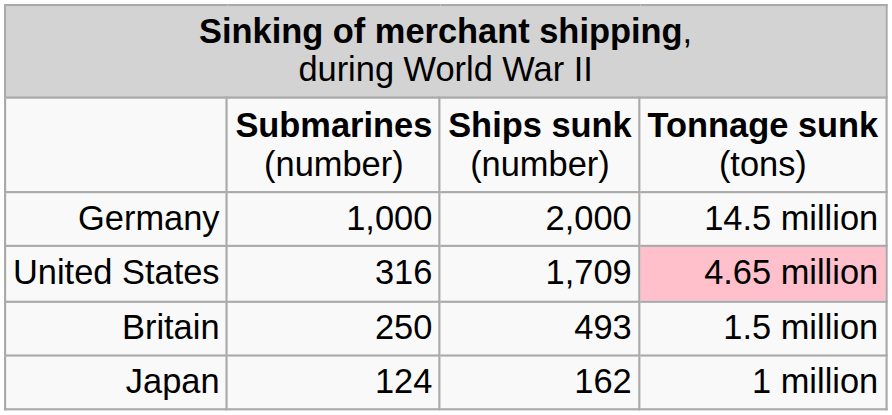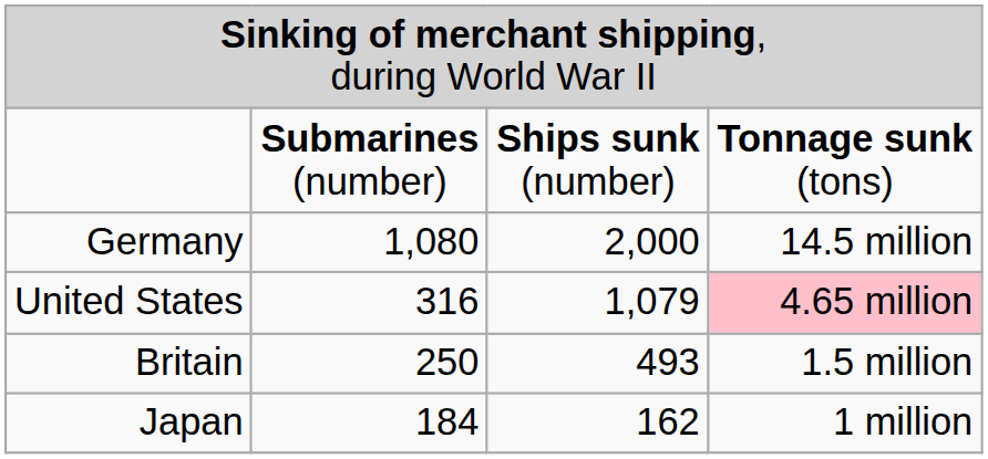 <table class="wikitable floatleft" style="text-align:right;">
 <tr>
 <td colspan="4" align="center" cellspacing="0" style="background:lightgrey; color:black"><strong>Sinking of merchant shipping</strong>,<br>during World War II</td>
 </tr>
 <tr>
 <td align=center rowspan=1></td>
 <td align=center rowspan=1><strong>Submarines</strong><br>(number)</td>
 <td colspan="1" align=center><strong>Ships sunk</strong><br>(number)</td>
 <td colspan="1" align=center><strong>Tonnage sunk</strong><br>(tons)</td>
 </tr>
 <tr>
 <td>Germany</td>
-<td>1,000</td>
+<td>1,080</td>
 <td>2,000</td>
 <td>14.5 million</td>
 </tr>
 <tr>
 <td>United States</td>
 <td>316</td>
-<td>1,709</td>
+<td>1,079</td>
 <td style="background: pink;">4.65 million</td>
 </tr>
 <tr>
 <td>Britain</td>
 <td>250</td>
 <td>493</td>
 <td>1.5 million</td>
 </tr>
 <tr>
 <td>Japan</td>
-<td>124</td>
+<td>184</td>
 <td>162</td>
 <td>1 million</td>
 </tr>
 </table>
